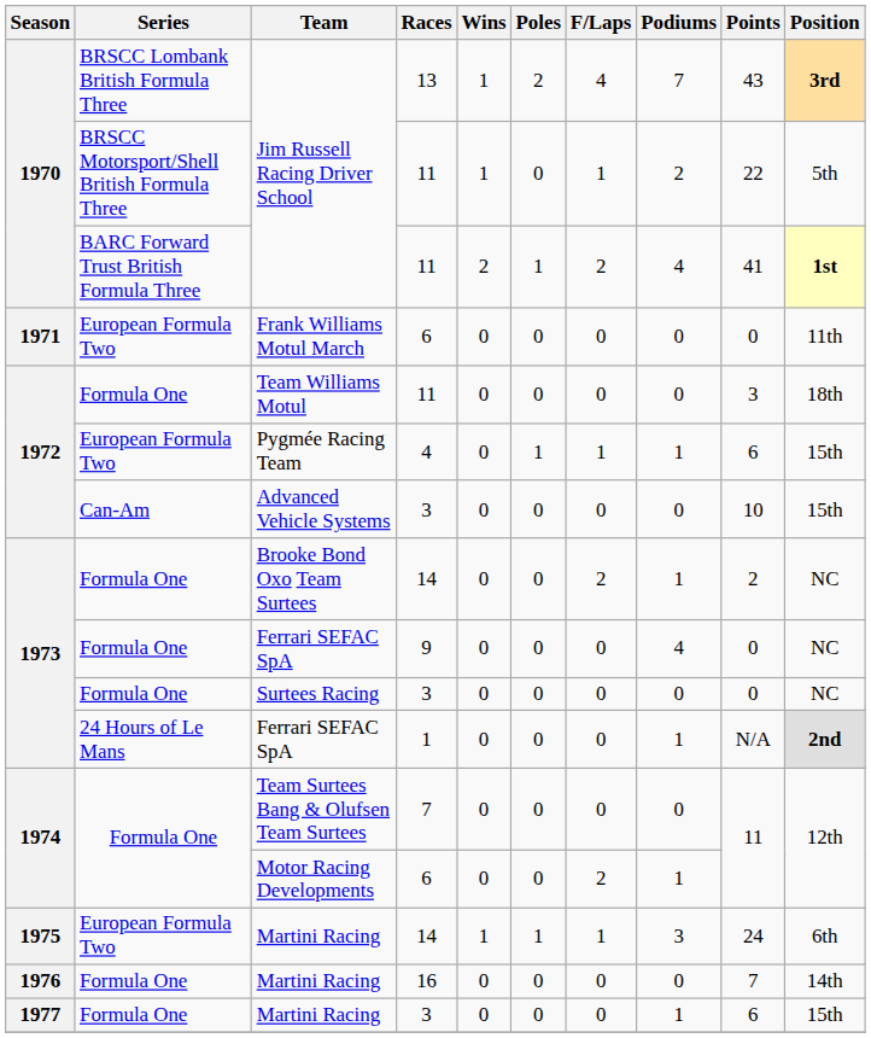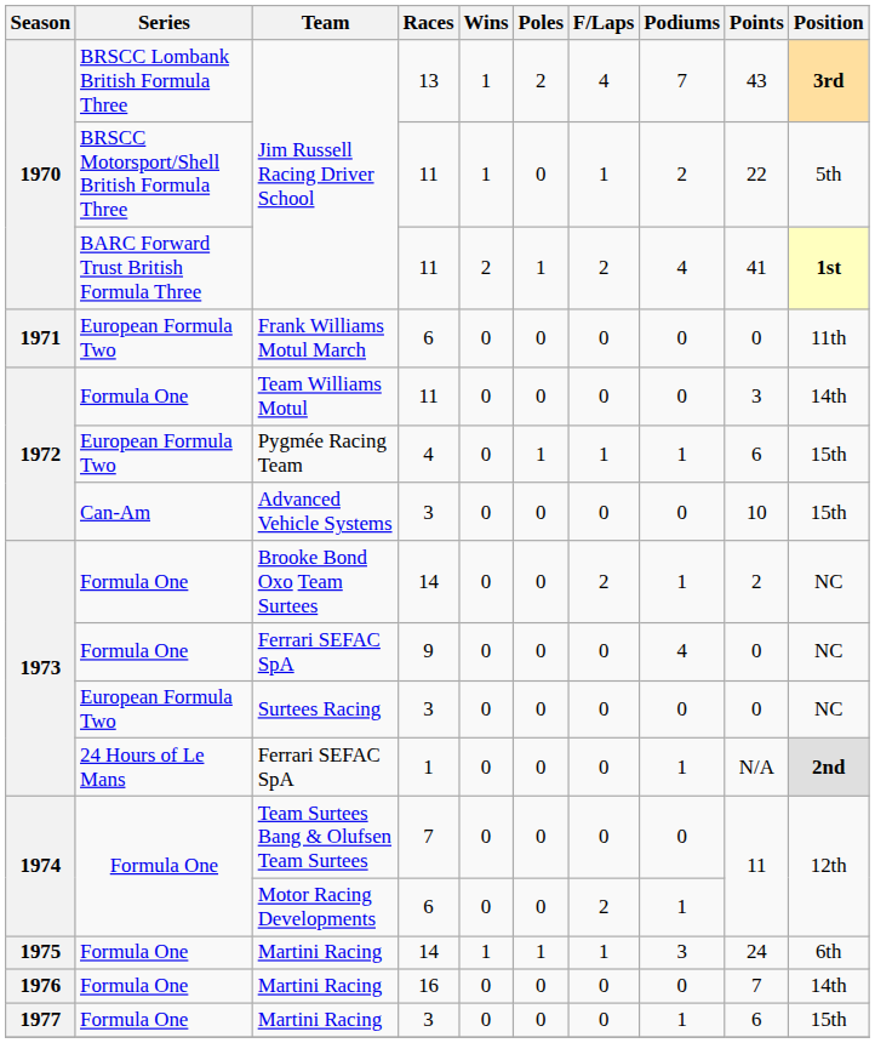 <table class="wikitable" style="font-size: 90%; text-align:center">
 <tr>
 <th>Season</th>
 <th>Series</th>
 <th>Team</th>
 <th>Races</th>
 <th>Wins</th>
 <th>Poles</th>
 <th>F/Laps</th>
 <th>Podiums</th>
 <th>Points</th>
 <th>Position</th>
 </tr>
 <tr>
 <th rowspan=3>1970</th>
 <td align=left><a href='#'>BRSCC Lombank British Formula Three</a></td>
 <td rowspan="3" style="text-align:left"><a href='#'>Jim Russell Racing Driver School</a></td>
 <td>13</td>
 <td>1</td>
 <td>2</td>
 <td>4</td>
 <td>7</td>
 <td>43</td>
 <td style="background:#FFDF9F"><strong>3rd</strong></td>
 </tr>
 <tr>
 <td align=left><a href='#'>BRSCC Motorsport/Shell British Formula Three</a></td>
 <td>11</td>
 <td>1</td>
 <td>0</td>
 <td>1</td>
 <td>2</td>
 <td>22</td>
 <td>5th</td>
 </tr>
 <tr>
 <td align=left><a href='#'>BARC Forward Trust British Formula Three</a></td>
 <td>11</td>
 <td>2</td>
 <td>1</td>
 <td>2</td>
 <td>4</td>
 <td>41</td>
 <td style="background:#FFFFBF"><strong>1st</strong></td>
 </tr>
 <tr>
 <th>1971</th>
 <td align=left><a href='#'>European Formula Two</a></td>
 <td align=left><a href='#'>Frank Williams Motul March</a></td>
 <td>6</td>
 <td>0</td>
 <td>0</td>
 <td>0</td>
 <td>0</td>
 <td>0</td>
 <td>11th</td>
 </tr>
 <tr>
 <th rowspan=3>1972</th>
 <td align=left><a href='#'>Formula One</a></td>
 <td align=left><a href='#'>Team Williams Motul</a></td>
 <td>11</td>
 <td>0</td>
 <td>0</td>
 <td>0</td>
 <td>0</td>
 <td>3</td>
-<td>18th</td>
+<td>14th</td>
 </tr>
 <tr>
 <td align=left><a href='#'>European Formula Two</a></td>
 <td align=left>Pygmée Racing Team</td>
 <td>4</td>
 <td>0</td>
 <td>1</td>
 <td>1</td>
 <td>1</td>
 <td>6</td>
 <td>15th</td>
 </tr>
 <tr>
 <td align=left><a href='#'>Can-Am</a></td>
 <td align=left><a href='#'>Advanced Vehicle Systems</a></td>
 <td>3</td>
 <td>0</td>
 <td>0</td>
 <td>0</td>
 <td>0</td>
 <td>10</td>
 <td>15th</td>
 </tr>
 <tr>
 <th rowspan=4>1973</th>
 <td align=left><a href='#'>Formula One</a></td>
 <td align=left><a href='#'>Brooke Bond</a> <a href='#'>Oxo</a> <a href='#'>Team Surtees</a></td>
 <td>14</td>
 <td>0</td>
 <td>0</td>
 <td>2</td>
 <td>1</td>
 <td>2</td>
 <td>NC</td>
 </tr>
 <tr>
 <td align=left><a href='#'>Formula One</a></td>
 <td align=left><a href='#'>Ferrari SEFAC SpA</a></td>
 <td>9</td>
 <td>0</td>
 <td>0</td>
 <td>0</td>
 <td>4</td>
 <td>0</td>
 <td>NC</td>
 </tr>
 <tr>
-<td align=left><a href='#'>Formula One</a></td>
+<td align=left><a href='#'>European Formula Two</a></td>
 <td align=left><a href='#'>Surtees Racing</a></td>
 <td>3</td>
 <td>0</td>
 <td>0</td>
 <td>0</td>
 <td>0</td>
 <td>0</td>
 <td>NC</td>
 </tr>
 <tr>
 <td align=left><a href='#'>24 Hours of Le Mans</a></td>
 <td align=left>Ferrari SEFAC SpA</td>
 <td>1</td>
 <td>0</td>
 <td>0</td>
 <td>0</td>
 <td>1</td>
 <td>N/A</td>
 <td style="background:#DFDFDF"><strong>2nd</strong></td>
 </tr>
 <tr>
 <th rowspan="2">1974</th>
 <td rowspan="2"><a href='#'>Formula One</a></td>
 <td align="left"><a href='#'>Team Surtees</a><br><a href='#'>Bang & Olufsen</a> <a href='#'>Team Surtees</a></td>
 <td>7</td>
 <td>0</td>
 <td>0</td>
 <td>0</td>
 <td>0</td>
 <td rowspan="2">11</td>
 <td rowspan="2">12th</td>
 </tr>
 <tr>
 <td align="left"><a href='#'>Motor Racing Developments</a></td>
 <td>6</td>
 <td>0</td>
 <td>0</td>
 <td>2</td>
 <td>1</td>
 </tr>
 <tr>
 <th>1975</th>
-<td align=left><a href='#'>European Formula Two</a></td>
+<td align=left><a href='#'>Formula One</a></td>
 <td align=left><a href='#'>Martini Racing</a></td>
 <td>14</td>
 <td>1</td>
 <td>1</td>
 <td>1</td>
 <td>3</td>
 <td>24</td>
 <td>6th</td>
 </tr>
 <tr>
 <th>1976</th>
 <td align=left><a href='#'>Formula One</a></td>
 <td align=left><a href='#'>Martini Racing</a></td>
 <td>16</td>
 <td>0</td>
 <td>0</td>
 <td>0</td>
 <td>0</td>
 <td>7</td>
 <td>14th</td>
 </tr>
 <tr>
 <th>1977</th>
 <td align=left><a href='#'>Formula One</a></td>
 <td align=left><a href='#'>Martini Racing</a></td>
 <td>3</td>
 <td>0</td>
 <td>0</td>
 <td>0</td>
 <td>1</td>
 <td>6</td>
 <td>15th</td>
 </tr>
 <tr>
 </tr>
 </table>
